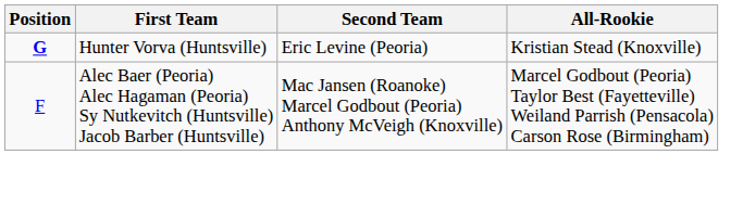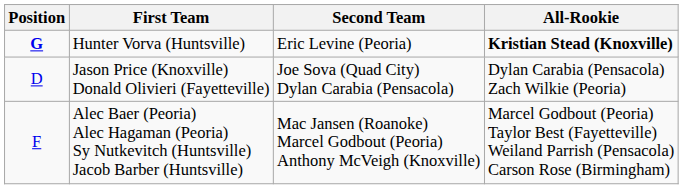 <table class="wikitable">
 <tr>
 <th>Position</th>
 <th>First Team</th>
 <th>Second Team</th>
 <th>All-Rookie</th>
 </tr>
 <tr>
 <td align=center><strong><a href='#'>G</a></strong></td>
 <td>Hunter Vorva (Huntsville)</td>
 <td>Eric Levine (Peoria)</td>
-<td>Kristian Stead (Knoxville)</td>
+<td><strong>Kristian Stead (Knoxville)</strong></td>
+</tr>
+<tr>
+<td align=center><a href='#'>D</a></td>
+<td>Jason Price (Knoxville)<br>Donald Olivieri (Fayetteville)</td>
+<td>Joe Sova (Quad City)<br>Dylan Carabia (Pensacola)</td>
+<td>Dylan Carabia (Pensacola)<br>Zach Wilkie (Peoria)</td>
 </tr>
 <tr>
 <td align=center><a href='#'>F</a></td>
 <td>Alec Baer (Peoria)<br>Alec Hagaman (Peoria)<br>Sy Nutkevitch (Huntsville)<br>Jacob Barber (Huntsville)</td>
 <td>Mac Jansen (Roanoke)<br>Marcel Godbout (Peoria)<br>Anthony McVeigh (Knoxville)</td>
 <td>Marcel Godbout (Peoria)<br>Taylor Best (Fayetteville)<br>Weiland Parrish (Pensacola)<br> Carson Rose (Birmingham)</td>
 </tr>
 </table>
